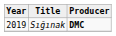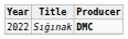 <table class="wikitable">
 <tr>
 <th style="background:#efefef;">Year</th>
 <th style="background:#efefef;">Title</th>
 <th style="background:#efefef;">Producer</th>
 </tr>
 <tr>
-<td>2019</td>
+<td>2022</td>
 <td><em>Sığınak</em></td>
 <td><strong>DMC</strong></td>
 </tr>
 <tr>
 </tr>
 </table>
